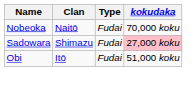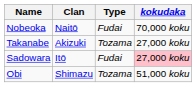 <table class="wikitable">
 <tr>
 <th>Name</th>
 <th>Clan</th>
 <th>Type</th>
 <th><em><a href='#'>kokudaka</a></em></th>
 </tr>
 <tr>
 <td> <a href='#'>Nobeoka</a></td>
 <td><a href='#'> Naitō</a></td>
 <td><em>Fudai</em></td>
 <td>70,000 <em>koku</em></td>
 </tr>
 <tr>
+<td> <a href='#'> Takanabe</a></td>
+<td><a href='#'>Akizuki</a></td>
+<td><em>Tozama</em></td>
+<td>27,000 <em>koku</em></td>
+</tr>
+<tr>
 <td> <a href='#'>Sadowara</a></td>
-<td><a href='#'>Shimazu</a></td>
+<td><a href='#'>Itō</a></td>
 <td><em>Fudai</em></td>
 <td style="background: pink;">27,000 <em>koku</em></td>
 </tr>
 <tr>
 <td> <a href='#'>Obi</a></td>
-<td><a href='#'>Itō</a></td>
-<td><em>Fudai</em></td>
+<td><a href='#'>Shimazu</a></td>
+<td><em>Tozama</em></td>
 <td>51,000 <em>koku</em></td>
 </tr>
 </table>
